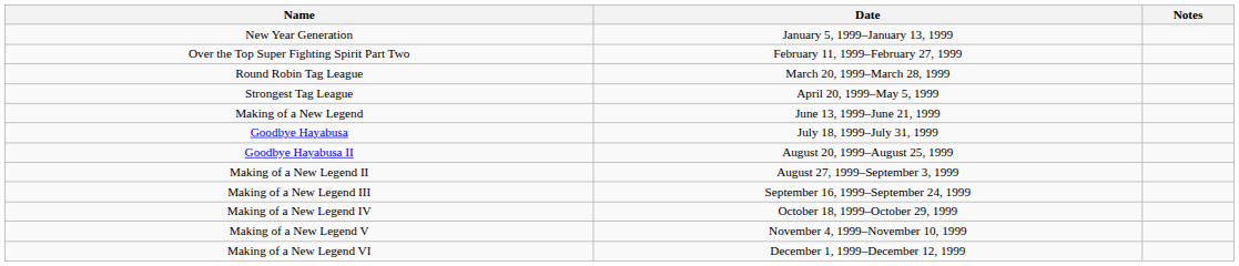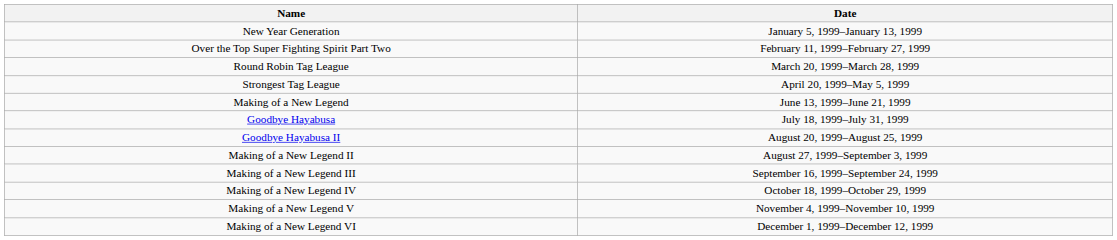 <table class="wikitable" width="100%">
 <tr>
 <th>Name</th>
 <th>Date</th>
-<th>Notes</th>
 </tr>
 <tr align=center>
 <td>New Year Generation</td>
 <td>January 5, 1999–January 13, 1999</td>
-<td></td>
 </tr>
 <tr align=center>
 <td>Over the Top Super Fighting Spirit Part Two</td>
 <td>February 11, 1999–February 27, 1999</td>
-<td></td>
 </tr>
 <tr align=center>
 <td>Round Robin Tag League</td>
 <td>March 20, 1999–March 28, 1999</td>
-<td></td>
 </tr>
 <tr align=center>
 <td>Strongest Tag League</td>
 <td>April 20, 1999–May 5, 1999</td>
-<td></td>
 </tr>
 <tr align=center>
 <td>Making of a New Legend</td>
 <td>June 13, 1999–June 21, 1999</td>
-<td></td>
 </tr>
 <tr align=center>
 <td><a href='#'>Goodbye Hayabusa</a></td>
 <td>July 18, 1999–July 31, 1999</td>
-<td></td>
 </tr>
 <tr align=center>
 <td><a href='#'>Goodbye Hayabusa II</a></td>
 <td>August 20, 1999–August 25, 1999</td>
-<td></td>
 </tr>
 <tr align=center>
 <td>Making of a New Legend II</td>
 <td>August 27, 1999–September 3, 1999</td>
-<td></td>
 </tr>
 <tr align=center>
 <td>Making of a New Legend III</td>
 <td>September 16, 1999–September 24, 1999</td>
-<td></td>
 </tr>
 <tr align=center>
 <td>Making of a New Legend IV</td>
 <td>October 18, 1999–October 29, 1999</td>
-<td></td>
 </tr>
 <tr align=center>
 <td>Making of a New Legend V</td>
 <td>November 4, 1999–November 10, 1999</td>
-<td></td>
 </tr>
 <tr align=center>
 <td>Making of a New Legend VI</td>
 <td>December 1, 1999–December 12, 1999</td>
-<td></td>
 </tr>
 </table>
